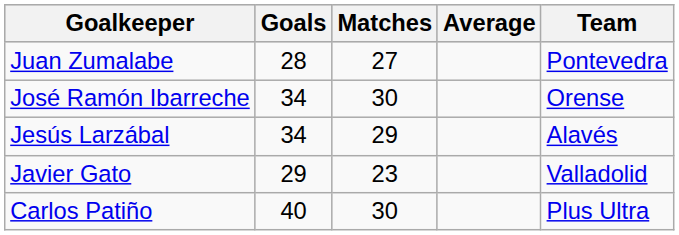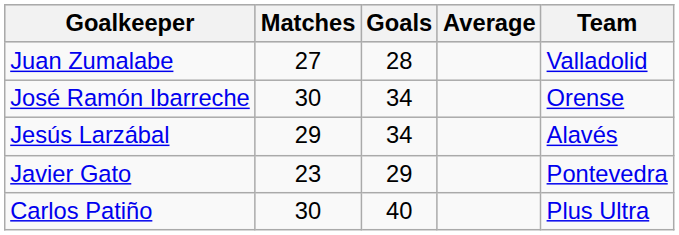 <table class="wikitable sortable" class="wikitable">
 <tr style="background:#ccc; text-align:center;">
 <th>Goalkeeper</th>
+<th>Matches</th>
 <th>Goals</th>
-<th>Matches</th>
 <th>Average</th>
 <th>Team</th>
 </tr>
 <tr>
 <td> <a href='#'>Juan Zumalabe</a></td>
+<td style="text-align:center;">27</td>
 <td style="text-align:center;">28</td>
-<td style="text-align:center;">27</td>
 <td style="text-align:center;"></td>
-<td><a href='#'>Pontevedra</a></td>
+<td><a href='#'>Valladolid</a></td>
 </tr>
 <tr>
 <td> <a href='#'>José Ramón Ibarreche</a></td>
+<td style="text-align:center;">30</td>
 <td style="text-align:center;">34</td>
-<td style="text-align:center;">30</td>
 <td style="text-align:center;"></td>
 <td><a href='#'>Orense</a></td>
 </tr>
 <tr>
 <td> <a href='#'>Jesús Larzábal</a></td>
+<td style="text-align:center;">29</td>
 <td style="text-align:center;">34</td>
-<td style="text-align:center;">29</td>
 <td style="text-align:center;"></td>
 <td><a href='#'>Alavés</a></td>
 </tr>
 <tr>
 <td> <a href='#'>Javier Gato</a></td>
+<td style="text-align:center;">23</td>
 <td style="text-align:center;">29</td>
-<td style="text-align:center;">23</td>
 <td style="text-align:center;"></td>
-<td><a href='#'>Valladolid</a></td>
+<td><a href='#'>Pontevedra</a></td>
 </tr>
 <tr>
 <td> <a href='#'>Carlos Patiño</a></td>
+<td style="text-align:center;">30</td>
 <td style="text-align:center;">40</td>
-<td style="text-align:center;">30</td>
 <td style="text-align:center;"></td>
 <td><a href='#'>Plus Ultra</a></td>
 </tr>
 </table>
